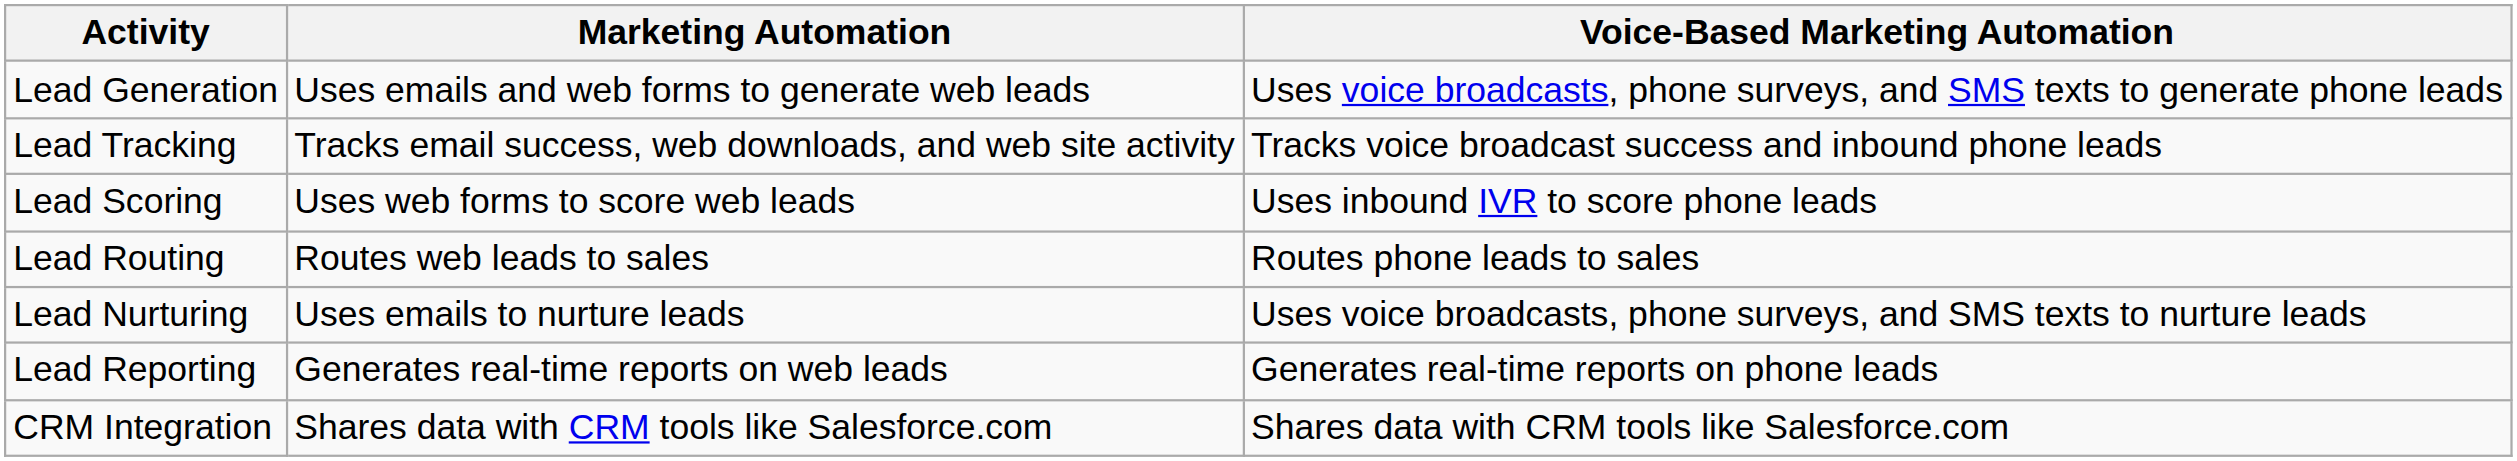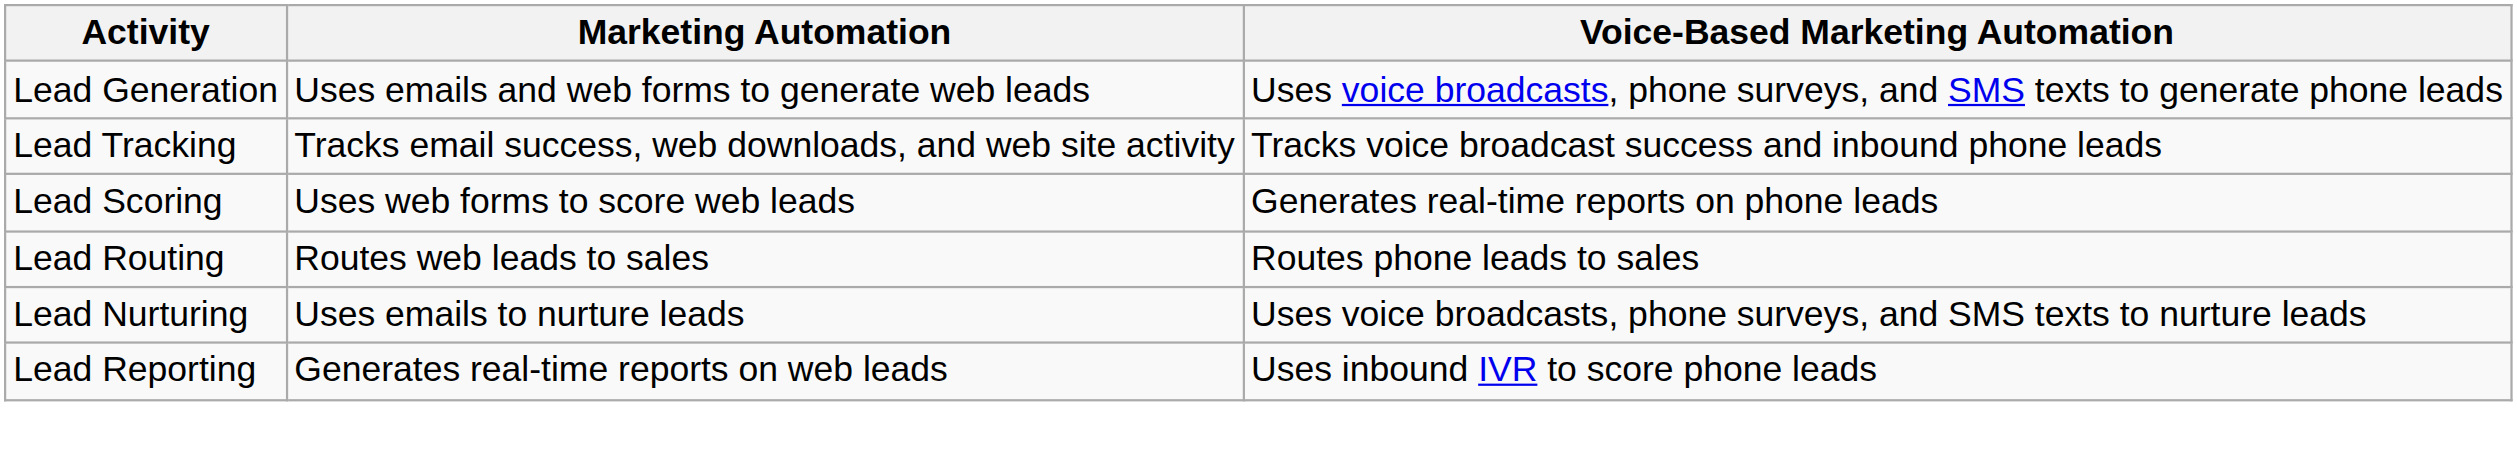 <table class="wikitable">
 <tr>
 <th><strong>Activity</strong></th>
 <th><strong>Marketing Automation</strong></th>
 <th><strong>Voice-Based Marketing Automation</strong></th>
 </tr>
 <tr>
 <td>Lead Generation</td>
 <td>Uses emails and web forms to generate web leads</td>
 <td>Uses <a href='#'>voice broadcasts</a>, phone surveys, and <a href='#'>SMS</a> texts to generate phone leads</td>
 </tr>
 <tr>
 <td>Lead Tracking</td>
 <td>Tracks email success, web downloads, and web site activity</td>
 <td>Tracks voice broadcast success and inbound phone leads</td>
 </tr>
 <tr>
 <td>Lead Scoring</td>
 <td>Uses web forms to score web leads</td>
-<td>Uses inbound <a href='#'>IVR</a> to score phone leads</td>
+<td>Generates real-time reports on phone leads</td>
 </tr>
 <tr>
 <td>Lead Routing</td>
 <td>Routes web leads to sales</td>
 <td>Routes phone leads to sales</td>
 </tr>
 <tr>
 <td>Lead Nurturing</td>
 <td>Uses emails to nurture leads</td>
 <td>Uses voice broadcasts, phone surveys, and SMS texts to nurture leads</td>
 </tr>
 <tr>
 <td>Lead Reporting</td>
 <td>Generates real-time reports on web leads</td>
-<td>Generates real-time reports on phone leads</td>
-</tr>
-<tr>
-<td>CRM Integration</td>
-<td>Shares data with <a href='#'>CRM</a> tools like Salesforce.com</td>
-<td>Shares data with CRM tools like Salesforce.com</td>
+<td>Uses inbound <a href='#'>IVR</a> to score phone leads</td>
 </tr>
 </table>
